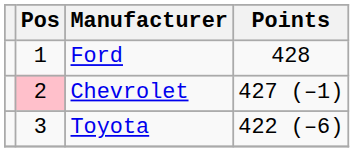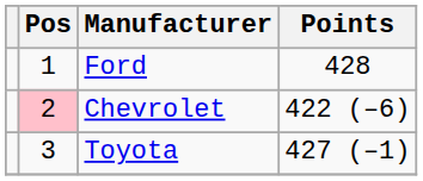 <table class="wikitable" style="font-size: 95%">
 <tr>
 <th></th>
 <th>Pos</th>
 <th>Manufacturer</th>
 <th>Points</th>
 </tr>
 <tr>
 <td align="left"></td>
 <td style="text-align:center;">1</td>
 <td><a href='#'>Ford</a></td>
 <td style="text-align:center;">428</td>
 </tr>
 <tr>
 <td align="left"></td>
 <td style="background: pink; text-align:center;">2</td>
 <td><a href='#'>Chevrolet</a></td>
-<td style="text-align:center;">427 (–1)</td>
+<td style="text-align:center;">422 (–6)</td>
 </tr>
 <tr>
 <td align="left"></td>
 <td style="text-align:center;">3</td>
 <td><a href='#'>Toyota</a></td>
-<td style="text-align:center;">422 (–6)</td>
+<td style="text-align:center;">427 (–1)</td>
 </tr>
 <tr class="sortbottom">
 </tr>
 </table>
